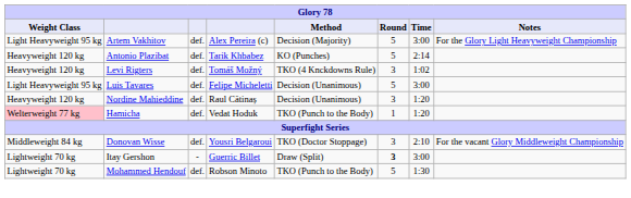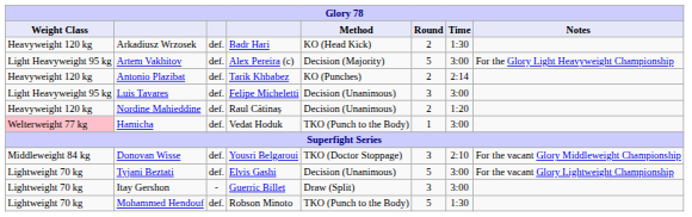 <table class="wikitable" style="font-size: 70%;">
 <tr>
 <th colspan="8" style="background-color: #ccf; color: #000080; text-align: center;"><strong>Glory 78</strong></th>
 </tr>
 <tr>
 <th colspan="1" style="background-color: #E6E8FA; color: #000000; text-align: center;">Weight Class</th>
 <th colspan="1" style="background-color: #E6E8FA; color: #000000; text-align: center;"></th>
 <th colspan="1" style="background-color: #E6E8FA; color: #000000; text-align: center;"></th>
 <th colspan="1" style="background-color: #E6E8FA; color: #000000; text-align: center;"></th>
 <th colspan="1" style="background-color: #E6E8FA; color: #000000; text-align: center;">Method</th>
 <th colspan="1" style="background-color: #E6E8FA; color: #000000; text-align: center;">Round</th>
 <th colspan="1" style="background-color: #E6E8FA; color: #000000; text-align: center;">Time</th>
 <th colspan="1" style="background-color: #E6E8FA; color: #000000; text-align: center;">Notes</th>
+</tr>
+<tr>
+<td>Heavyweight 120 kg</td>
+<td> Arkadiusz Wrzosek</td>
+<td align=center>def.</td>
+<td> <a href='#'>Badr Hari</a></td>
+<td>KO (Head Kick)</td>
+<td align=center>2</td>
+<td align=center>1:30</td>
+<td></td>
 </tr>
 <tr>
 <td>Light Heavyweight 95 kg</td>
 <td> <a href='#'>Artem Vakhitov</a></td>
 <td align=center>def.</td>
 <td> <a href='#'>Alex Pereira</a> (c)</td>
 <td>Decision (Majority)</td>
 <td align=center>5</td>
 <td align=center>3:00</td>
 <td>For the <a href='#'>Glory Light Heavyweight Championship</a></td>
 </tr>
 <tr>
 <td>Heavyweight 120 kg</td>
 <td> <a href='#'>Antonio Plazibat</a></td>
 <td align=center>def.</td>
 <td> <a href='#'>Tarik Khbabez</a></td>
 <td>KO (Punches)</td>
-<td align=center>5</td>
+<td align=center>2</td>
 <td align=center>2:14</td>
-<td></td>
-</tr>
-<tr>
-<td>Heavyweight 120 kg</td>
-<td> <a href='#'>Levi Rigters</a></td>
-<td align=center>def.</td>
-<td> <a href='#'>Tomáš Možný</a></td>
-<td>TKO (4 Knckdowns Rule)</td>
-<td align=center>3</td>
-<td align=center>1:02</td>
 <td></td>
 </tr>
 <tr>
 <td>Light Heavyweight 95 kg</td>
 <td> <a href='#'>Luis Tavares</a></td>
 <td align=center>def.</td>
 <td> <a href='#'>Felipe Micheletti</a></td>
 <td>Decision (Unanimous)</td>
-<td align=center>5</td>
+<td align=center>3</td>
 <td align=center>3:00</td>
 <td></td>
 </tr>
 <tr>
 <td>Heavyweight 120 kg</td>
 <td> <a href='#'>Nordine Mahieddine</a></td>
 <td align=center>def.</td>
 <td> Raul Cătinaș</td>
 <td>Decision (Unanimous)</td>
-<td align=center>3</td>
+<td align=center>2</td>
 <td align=center>1:20</td>
 <td></td>
 </tr>
 <tr>
 <td style="background: pink;">Welterweight 77 kg</td>
 <td> <a href='#'>Hamicha</a></td>
 <td align=center>def.</td>
 <td> Vedat Hoduk</td>
 <td>TKO (Punch to the Body)</td>
 <td align=center>1</td>
-<td align=center>1:20</td>
+<td align=center>3:00</td>
 <td></td>
 </tr>
 <tr>
 <th colspan="8" style="background-color: #ccf; color: #000080; text-align: center;"><strong>Superfight Series</strong></th>
 </tr>
 <tr>
 <td>Middleweight 84 kg</td>
 <td> <a href='#'>Donovan Wisse</a></td>
 <td align=center>def.</td>
 <td> <a href='#'>Yousri Belgaroui</a></td>
 <td>TKO (Doctor Stoppage)</td>
 <td align=center>3</td>
 <td align=center>2:10</td>
 <td>For the vacant <a href='#'>Glory Middleweight Championship</a></td>
 </tr>
 <tr>
 <td>Lightweight 70 kg</td>
+<td> <a href='#'>Tyjani Beztati</a></td>
+<td align=center>def.</td>
+<td> <a href='#'>Elvis Gashi</a></td>
+<td>Decision (Unanimous)</td>
+<td align=center>5</td>
+<td align=center>3:00</td>
+<td>For the vacant <a href='#'>Glory Lightweight Championship</a></td>
+</tr>
+<tr>
+<td>Lightweight 70 kg</td>
 <td> Itay Gershon</td>
 <td align=center>-</td>
 <td> <a href='#'>Guerric Billet</a></td>
 <td>Draw (Split)</td>
-<td align=center><strong>3</strong></td>
+<td align=center>3</td>
 <td align=center>3:00</td>
 <td></td>
 </tr>
 <tr>
 <td>Lightweight 70 kg</td>
 <td> <a href='#'>Mohammed Hendouf</a></td>
 <td align=center>def.</td>
 <td> Robson Minoto</td>
 <td>TKO (Punch to the Body)</td>
 <td align=center>5</td>
 <td align=center>1:30</td>
 <td></td>
 </tr>
 </table>
